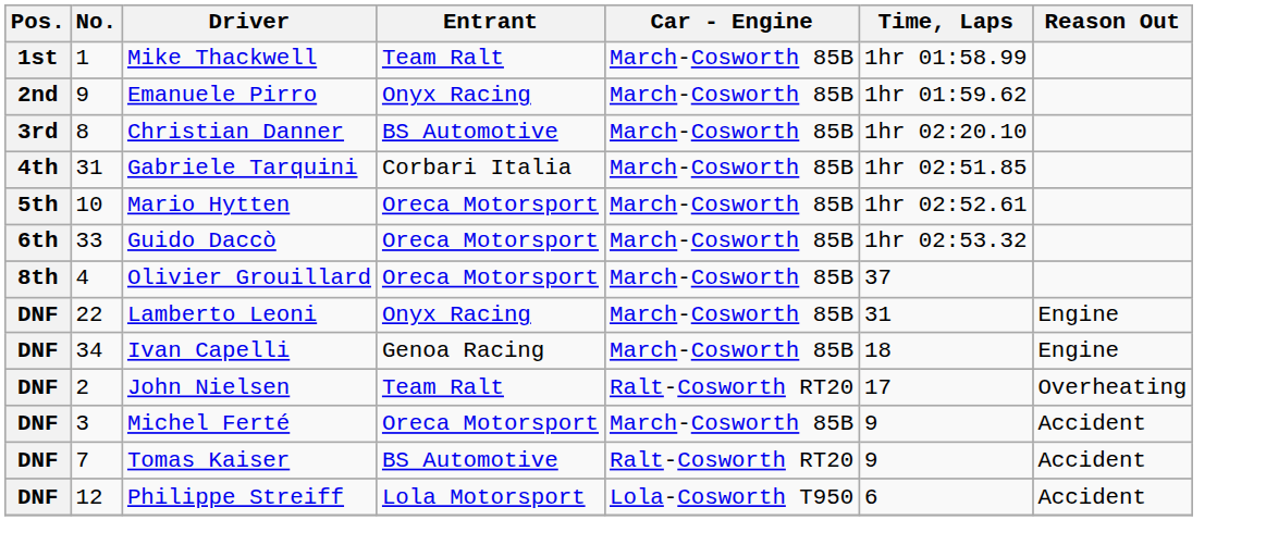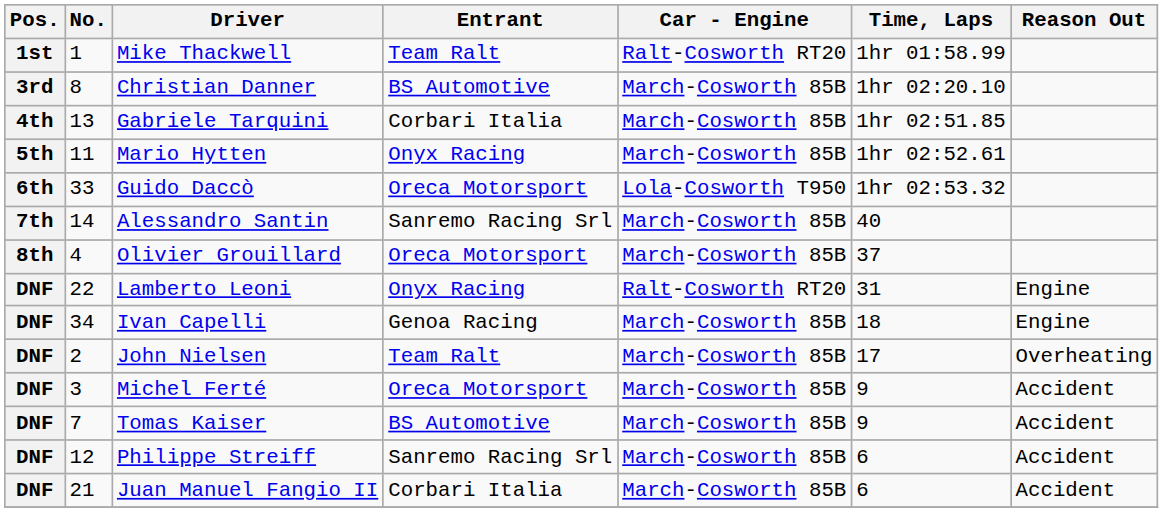 <table class="wikitable" style="font-size: 95%">
 <tr>
 <th>Pos.</th>
 <th>No.</th>
 <th>Driver</th>
 <th>Entrant</th>
 <th>Car - Engine</th>
 <th>Time, Laps</th>
 <th>Reason Out</th>
 </tr>
 <tr>
 <th>1st</th>
 <td>1</td>
 <td> <a href='#'>Mike Thackwell</a></td>
 <td><a href='#'>Team Ralt</a></td>
-<td><a href='#'>March</a>-<a href='#'>Cosworth</a> 85B</td>
+<td><a href='#'>Ralt</a>-<a href='#'>Cosworth</a> RT20</td>
 <td>1hr 01:58.99</td>
-<td></td>
-</tr>
-<tr>
-<th>2nd</th>
-<td>9</td>
-<td> <a href='#'>Emanuele Pirro</a></td>
-<td><a href='#'>Onyx Racing</a></td>
-<td><a href='#'>March</a>-<a href='#'>Cosworth</a> 85B</td>
-<td>1hr 01:59.62</td>
 <td></td>
 </tr>
 <tr>
 <th>3rd</th>
 <td>8</td>
 <td> <a href='#'>Christian Danner</a></td>
 <td><a href='#'>BS Automotive</a></td>
 <td><a href='#'>March</a>-<a href='#'>Cosworth</a> 85B</td>
 <td>1hr 02:20.10</td>
 <td></td>
 </tr>
 <tr>
 <th>4th</th>
-<td>31</td>
+<td>13</td>
 <td> <a href='#'>Gabriele Tarquini</a></td>
 <td>Corbari Italia</td>
 <td><a href='#'>March</a>-<a href='#'>Cosworth</a> 85B</td>
 <td>1hr 02:51.85</td>
 <td></td>
 </tr>
 <tr>
 <th>5th</th>
-<td>10</td>
+<td>11</td>
 <td> <a href='#'>Mario Hytten</a></td>
-<td><a href='#'>Oreca Motorsport</a></td>
+<td><a href='#'>Onyx Racing</a></td>
 <td><a href='#'>March</a>-<a href='#'>Cosworth</a> 85B</td>
 <td>1hr 02:52.61</td>
 <td></td>
 </tr>
 <tr>
 <th>6th</th>
 <td>33</td>
 <td> <a href='#'>Guido Daccò</a></td>
 <td><a href='#'>Oreca Motorsport</a></td>
+<td><a href='#'>Lola</a>-<a href='#'>Cosworth</a> T950</td>
+<td>1hr 02:53.32</td>
+<td></td>
+</tr>
+<tr>
+<th>7th</th>
+<td>14</td>
+<td> <a href='#'>Alessandro Santin</a></td>
+<td>Sanremo Racing Srl</td>
 <td><a href='#'>March</a>-<a href='#'>Cosworth</a> 85B</td>
-<td>1hr 02:53.32</td>
+<td>40</td>
 <td></td>
 </tr>
 <tr>
 <th>8th</th>
 <td>4</td>
 <td> <a href='#'>Olivier Grouillard</a></td>
 <td><a href='#'>Oreca Motorsport</a></td>
 <td><a href='#'>March</a>-<a href='#'>Cosworth</a> 85B</td>
 <td>37</td>
 <td></td>
 </tr>
 <tr>
 <th>DNF</th>
 <td>22</td>
 <td> <a href='#'>Lamberto Leoni</a></td>
 <td><a href='#'>Onyx Racing</a></td>
-<td><a href='#'>March</a>-<a href='#'>Cosworth</a> 85B</td>
+<td><a href='#'>Ralt</a>-<a href='#'>Cosworth</a> RT20</td>
 <td>31</td>
 <td>Engine</td>
 </tr>
 <tr>
 <th>DNF</th>
 <td>34</td>
 <td> <a href='#'>Ivan Capelli</a></td>
 <td>Genoa Racing</td>
 <td><a href='#'>March</a>-<a href='#'>Cosworth</a> 85B</td>
 <td>18</td>
 <td>Engine</td>
 </tr>
 <tr>
 <th>DNF</th>
 <td>2</td>
 <td> <a href='#'>John Nielsen</a></td>
 <td><a href='#'>Team Ralt</a></td>
-<td><a href='#'>Ralt</a>-<a href='#'>Cosworth</a> RT20</td>
+<td><a href='#'>March</a>-<a href='#'>Cosworth</a> 85B</td>
 <td>17</td>
 <td>Overheating</td>
 </tr>
 <tr>
 <th>DNF</th>
 <td>3</td>
 <td> <a href='#'>Michel Ferté</a></td>
 <td><a href='#'>Oreca Motorsport</a></td>
 <td><a href='#'>March</a>-<a href='#'>Cosworth</a> 85B</td>
 <td>9</td>
 <td>Accident</td>
 </tr>
 <tr>
 <th>DNF</th>
 <td>7</td>
 <td> <a href='#'>Tomas Kaiser</a></td>
 <td><a href='#'>BS Automotive</a></td>
-<td><a href='#'>Ralt</a>-<a href='#'>Cosworth</a> RT20</td>
+<td><a href='#'>March</a>-<a href='#'>Cosworth</a> 85B</td>
 <td>9</td>
 <td>Accident</td>
 </tr>
 <tr>
 <th>DNF</th>
 <td>12</td>
 <td> <a href='#'>Philippe Streiff</a></td>
-<td><a href='#'>Lola Motorsport</a></td>
-<td><a href='#'>Lola</a>-<a href='#'>Cosworth</a> T950</td>
+<td>Sanremo Racing Srl</td>
+<td><a href='#'>March</a>-<a href='#'>Cosworth</a> 85B</td>
+<td>6</td>
+<td>Accident</td>
+</tr>
+<tr>
+<th>DNF</th>
+<td>21</td>
+<td> <a href='#'>Juan Manuel Fangio II</a></td>
+<td>Corbari Italia</td>
+<td><a href='#'>March</a>-<a href='#'>Cosworth</a> 85B</td>
 <td>6</td>
 <td>Accident</td>
 </tr>
 <tr>
 </tr>
 </table>
